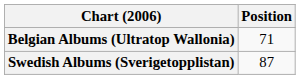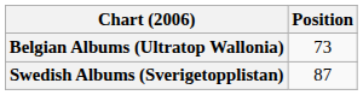 <table class="wikitable sortable plainrowheaders" style="text-align:center">
 <tr>
 <th scope="col">Chart (2006)</th>
 <th scope="col">Position</th>
 </tr>
 <tr>
 <th scope="row">Belgian Albums (Ultratop Wallonia)</th>
-<td>71</td>
+<td>73</td>
 </tr>
 <tr>
 <th scope="row">Swedish Albums (Sverigetopplistan)</th>
 <td>87</td>
 </tr>
 </table>
